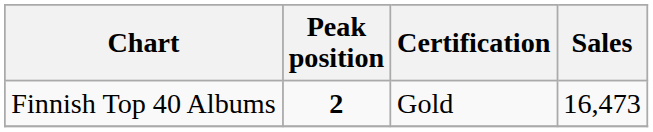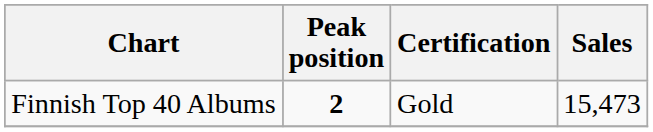 <table class="wikitable">
 <tr>
 <th>Chart</th>
 <th>Peak<br>position</th>
 <th>Certification</th>
 <th>Sales</th>
 </tr>
 <tr>
 <td>Finnish Top 40 Albums</td>
 <td align="center"><strong>2</strong></td>
 <td>Gold</td>
-<td>16,473</td>
+<td>15,473</td>
 </tr>
 <tr>
 </tr>
 </table>
